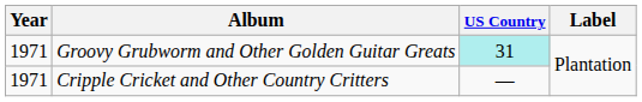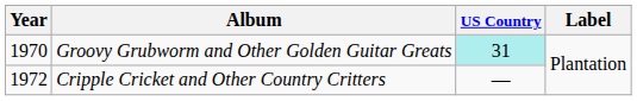 <table class="wikitable">
 <tr>
 <th>Year</th>
 <th>Album</th>
 <th><small><a href='#'>US Country</a></small></th>
 <th>Label</th>
 </tr>
 <tr>
-<td>1971</td>
+<td>1970</td>
 <td><em>Groovy Grubworm and Other Golden Guitar Greats</em></td>
 <td align="center" style="background: paleturquoise;">31</td>
 <td rowspan="2">Plantation</td>
 </tr>
 <tr>
-<td>1971</td>
+<td>1972</td>
 <td><em>Cripple Cricket and Other Country Critters</em></td>
 <td align="center">—</td>
 </tr>
 </table>
